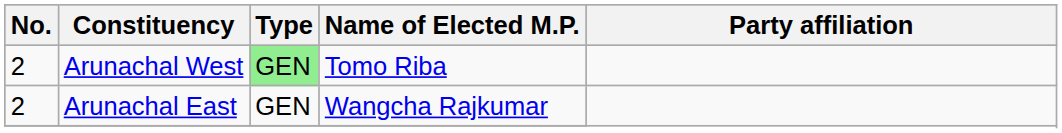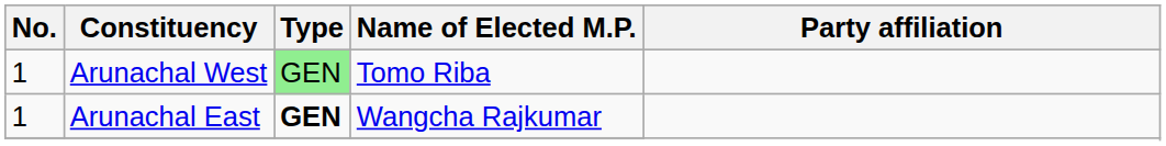 <table class="wikitable" style="font-size:95%;">
 <tr>
 <th>No.</th>
 <th>Constituency</th>
 <th>Type</th>
 <th>Name of Elected M.P.</th>
 <th colspan="2" style="width:18em">Party affiliation</th>
 </tr>
 <tr>
-<td>2</td>
+<td>1</td>
 <td><a href='#'>Arunachal West</a></td>
 <td style="background: lightgreen;">GEN</td>
 <td><a href='#'>Tomo Riba</a></td>
 <td></td>
 </tr>
 <tr>
-<td>2</td>
+<td>1</td>
 <td><a href='#'>Arunachal East</a></td>
-<td>GEN</td>
+<td><strong>GEN</strong></td>
 <td><a href='#'>Wangcha Rajkumar</a></td>
 </tr>
 <tr>
 </tr>
 </table>
